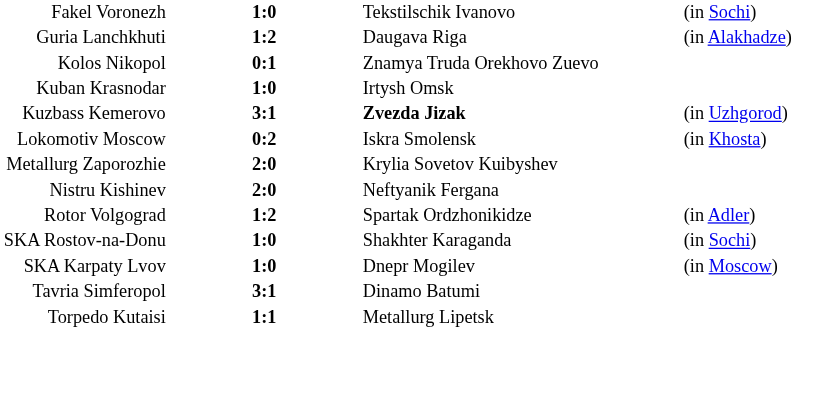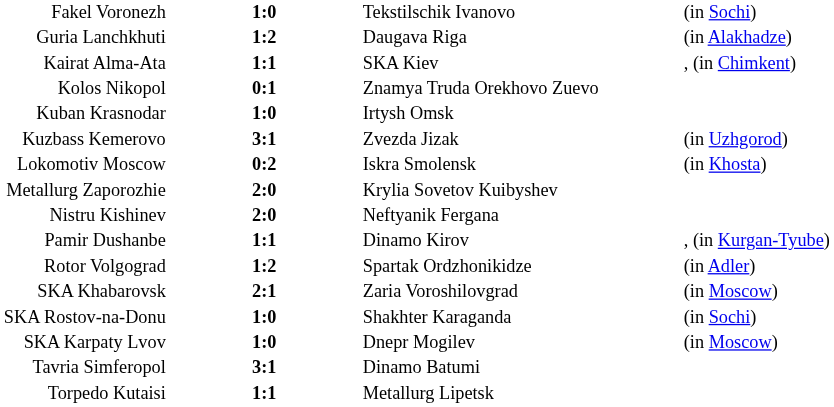 <table style="width:100%;" cellspacing="1">
 <tr>
 <th width=20%></th>
 <th width=12%></th>
 <th width=20%></th>
 <th></th>
 </tr>
 <tr style=font-size:90%>
 <td align=right>Fakel Voronezh</td>
 <td align=center><strong>1:0</strong></td>
 <td>Tekstilschik Ivanovo</td>
 <td>(in <a href='#'>Sochi</a>)</td>
 </tr>
 <tr style=font-size:90%>
 <td align=right>Guria Lanchkhuti</td>
 <td align=center><strong>1:2</strong></td>
 <td>Daugava Riga</td>
 <td>(in <a href='#'>Alakhadze</a>)</td>
 </tr>
 <tr style=font-size:90%>
+<td align=right>Kairat Alma-Ata</td>
+<td align=center><strong>1:1</strong></td>
+<td>SKA Kiev</td>
+<td>,  (in <a href='#'>Chimkent</a>)</td>
+</tr>
+<tr style=font-size:90%>
 <td align=right>Kolos Nikopol</td>
 <td align=center><strong>0:1</strong></td>
 <td>Znamya Truda Orekhovo Zuevo</td>
 <td></td>
 </tr>
 <tr style=font-size:90%>
 <td align=right>Kuban Krasnodar</td>
 <td align=center><strong>1:0</strong></td>
 <td>Irtysh Omsk</td>
 <td></td>
 </tr>
 <tr style=font-size:90%>
 <td align=right>Kuzbass Kemerovo</td>
 <td align=center><strong>3:1</strong></td>
-<td><strong>Zvezda Jizak</strong></td>
+<td>Zvezda Jizak</td>
 <td>(in <a href='#'>Uzhgorod</a>)</td>
 </tr>
 <tr style=font-size:90%>
 <td align=right>Lokomotiv Moscow</td>
 <td align=center><strong>0:2</strong></td>
 <td>Iskra Smolensk</td>
 <td>(in <a href='#'>Khosta</a>)</td>
 </tr>
 <tr style=font-size:90%>
 <td align=right>Metallurg Zaporozhie</td>
 <td align=center><strong>2:0</strong></td>
 <td>Krylia Sovetov Kuibyshev</td>
 <td></td>
 </tr>
 <tr style=font-size:90%>
 <td align=right>Nistru Kishinev</td>
 <td align=center><strong>2:0</strong></td>
 <td>Neftyanik Fergana</td>
 <td></td>
 </tr>
 <tr style=font-size:90%>
+<td align=right>Pamir Dushanbe</td>
+<td align=center><strong>1:1</strong></td>
+<td>Dinamo Kirov</td>
+<td>,  (in <a href='#'>Kurgan-Tyube</a>)</td>
+</tr>
+<tr style=font-size:90%>
 <td align=right>Rotor Volgograd</td>
 <td align=center><strong>1:2</strong></td>
 <td>Spartak Ordzhonikidze</td>
 <td>(in <a href='#'>Adler</a>)</td>
+</tr>
+<tr style=font-size:90%>
+<td align=right>SKA Khabarovsk</td>
+<td align=center><strong>2:1</strong></td>
+<td>Zaria Voroshilovgrad</td>
+<td> (in <a href='#'>Moscow</a>)</td>
 </tr>
 <tr style=font-size:90%>
 <td align=right>SKA Rostov-na-Donu</td>
 <td align=center><strong>1:0</strong></td>
 <td>Shakhter Karaganda</td>
 <td>(in <a href='#'>Sochi</a>)</td>
 </tr>
 <tr style=font-size:90%>
 <td align=right>SKA Karpaty Lvov</td>
 <td align=center><strong>1:0</strong></td>
 <td>Dnepr Mogilev</td>
 <td> (in <a href='#'>Moscow</a>)</td>
 </tr>
 <tr style=font-size:90%>
 <td align=right>Tavria Simferopol</td>
 <td align=center><strong>3:1</strong></td>
 <td>Dinamo Batumi</td>
 <td></td>
 </tr>
 <tr style=font-size:90%>
 <td align=right>Torpedo Kutaisi</td>
 <td align=center><strong>1:1</strong></td>
 <td>Metallurg Lipetsk</td>
 <td></td>
 </tr>
 </table>
